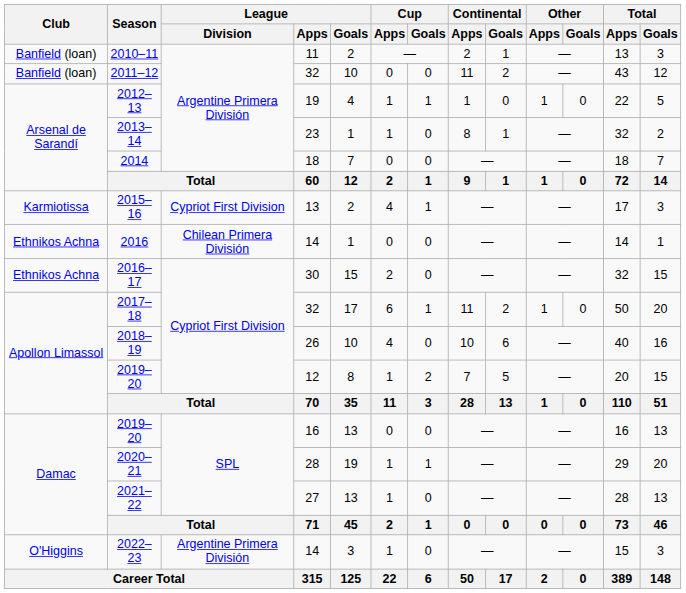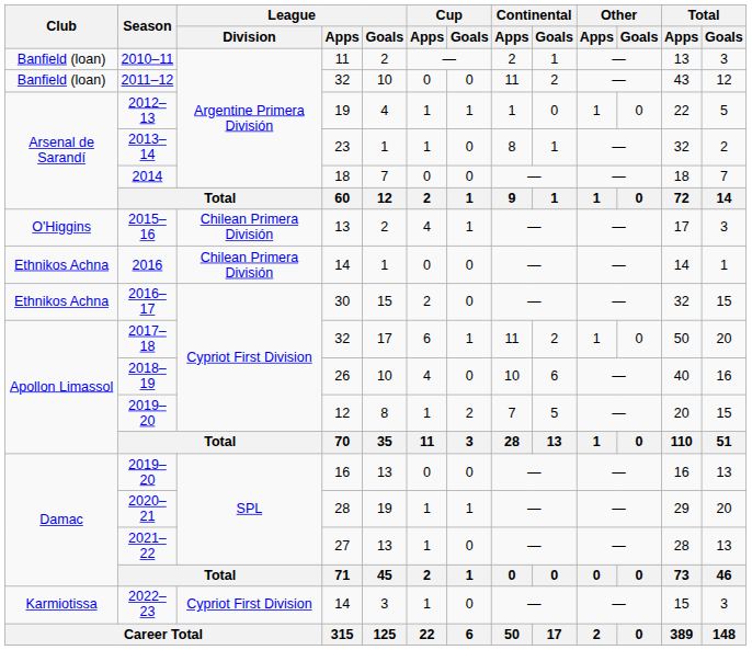 <table class=wikitable style="text-align: center;">
 <tr>
 <th rowspan=2>Club</th>
 <th rowspan=2>Season</th>
 <th colspan=3>League</th>
 <th colspan=2>Cup</th>
 <th colspan=2>Continental</th>
 <th colspan=2>Other</th>
 <th colspan=2>Total</th>
 </tr>
 <tr>
 <th>Division</th>
 <th>Apps</th>
 <th>Goals</th>
 <th>Apps</th>
 <th>Goals</th>
 <th>Apps</th>
 <th>Goals</th>
 <th>Apps</th>
 <th>Goals</th>
 <th>Apps</th>
 <th>Goals</th>
 </tr>
 <tr>
 <td rowspan="1"><a href='#'>Banfield</a> (loan)</td>
 <td><a href='#'>2010–11</a></td>
 <td rowspan="5"><a href='#'>Argentine Primera División</a></td>
 <td>11</td>
 <td>2</td>
 <td colspan=2>—</td>
 <td>2</td>
 <td>1</td>
 <td colspan=2>—</td>
 <td>13</td>
 <td>3</td>
 </tr>
 <tr>
 <td rowspan="1"><a href='#'>Banfield</a> (loan)</td>
 <td><a href='#'>2011–12</a></td>
 <td>32</td>
 <td>10</td>
 <td>0</td>
 <td>0</td>
 <td>11</td>
 <td>2</td>
 <td colspan=2>—</td>
 <td>43</td>
 <td>12</td>
 </tr>
 <tr>
 <td rowspan="4"><a href='#'>Arsenal de Sarandí</a></td>
 <td><a href='#'>2012–13</a></td>
 <td>19</td>
 <td>4</td>
 <td>1</td>
 <td>1</td>
 <td>1</td>
 <td>0</td>
 <td>1</td>
 <td>0</td>
 <td>22</td>
 <td>5</td>
 </tr>
 <tr>
 <td><a href='#'>2013–14</a></td>
 <td>23</td>
 <td>1</td>
 <td>1</td>
 <td>0</td>
 <td>8</td>
 <td>1</td>
 <td colspan=2>—</td>
 <td>32</td>
 <td>2</td>
 </tr>
 <tr>
 <td><a href='#'>2014</a></td>
 <td>18</td>
 <td>7</td>
 <td>0</td>
 <td>0</td>
 <td colspan=2>—</td>
 <td colspan=2>—</td>
 <td>18</td>
 <td>7</td>
 </tr>
 <tr>
 <th colspan="2">Total</th>
 <th>60</th>
 <th>12</th>
 <th>2</th>
 <th>1</th>
 <th>9</th>
 <th>1</th>
 <th>1</th>
 <th>0</th>
 <th>72</th>
 <th>14</th>
 </tr>
 <tr>
-<td><a href='#'>Karmiotissa</a></td>
+<td><a href='#'>O'Higgins</a></td>
 <td><a href='#'>2015–16</a></td>
-<td><a href='#'>Cypriot First Division</a></td>
+<td rowspan="1"><a href='#'>Chilean Primera División</a></td>
 <td>13</td>
 <td>2</td>
 <td>4</td>
 <td>1</td>
 <td colspan=2>—</td>
 <td colspan=2>—</td>
 <td>17</td>
 <td>3</td>
 </tr>
 <tr>
 <td><a href='#'>Ethnikos Achna</a></td>
 <td><a href='#'>2016</a></td>
 <td rowspan="1"><a href='#'>Chilean Primera División</a></td>
 <td>14</td>
 <td>1</td>
 <td>0</td>
 <td>0</td>
 <td colspan=2>—</td>
 <td colspan=2>—</td>
 <td>14</td>
 <td>1</td>
 </tr>
 <tr>
 <td><a href='#'>Ethnikos Achna</a></td>
 <td><a href='#'>2016–17</a></td>
 <td rowspan="4"><a href='#'>Cypriot First Division</a></td>
 <td>30</td>
 <td>15</td>
 <td>2</td>
 <td>0</td>
 <td colspan=2>—</td>
 <td colspan=2>—</td>
 <td>32</td>
 <td>15</td>
 </tr>
 <tr>
 <td rowspan="4"><a href='#'>Apollon Limassol</a></td>
 <td><a href='#'>2017–18</a></td>
 <td>32</td>
 <td>17</td>
 <td>6</td>
 <td>1</td>
 <td>11</td>
 <td>2</td>
 <td>1</td>
 <td>0</td>
 <td>50</td>
 <td>20</td>
 </tr>
 <tr>
 <td><a href='#'>2018–19</a></td>
 <td>26</td>
 <td>10</td>
 <td>4</td>
 <td>0</td>
 <td>10</td>
 <td>6</td>
 <td colspan=2>—</td>
 <td>40</td>
 <td>16</td>
 </tr>
 <tr>
 <td><a href='#'>2019–20</a></td>
 <td>12</td>
 <td>8</td>
 <td>1</td>
 <td>2</td>
 <td>7</td>
 <td>5</td>
 <td colspan=2>—</td>
 <td>20</td>
 <td>15</td>
 </tr>
 <tr>
 <th colspan="2">Total</th>
 <th>70</th>
 <th>35</th>
 <th>11</th>
 <th>3</th>
 <th>28</th>
 <th>13</th>
 <th>1</th>
 <th>0</th>
 <th>110</th>
 <th>51</th>
 </tr>
 <tr>
 <td rowspan="4"><a href='#'>Damac</a></td>
 <td><a href='#'>2019–20</a></td>
 <td rowspan="3"><a href='#'>SPL</a></td>
 <td>16</td>
 <td>13</td>
 <td>0</td>
 <td>0</td>
 <td colspan=2>—</td>
 <td colspan=2>—</td>
 <td>16</td>
 <td>13</td>
 </tr>
 <tr>
 <td><a href='#'>2020–21</a></td>
 <td>28</td>
 <td>19</td>
 <td>1</td>
 <td>1</td>
 <td colspan=2>—</td>
 <td colspan=2>—</td>
 <td>29</td>
 <td>20</td>
 </tr>
 <tr>
 <td><a href='#'>2021–22</a></td>
 <td>27</td>
 <td>13</td>
 <td>1</td>
 <td>0</td>
 <td colspan=2>—</td>
 <td colspan=2>—</td>
 <td>28</td>
 <td>13</td>
 </tr>
 <tr>
 <th colspan="2">Total</th>
 <th>71</th>
 <th>45</th>
 <th>2</th>
 <th>1</th>
 <th>0</th>
 <th>0</th>
 <th>0</th>
 <th>0</th>
 <th>73</th>
 <th>46</th>
 </tr>
 <tr>
-<td><a href='#'>O'Higgins</a></td>
+<td><a href='#'>Karmiotissa</a></td>
 <td><a href='#'>2022–23</a></td>
-<td rowspan="1"><a href='#'>Argentine Primera División</a></td>
+<td><a href='#'>Cypriot First Division</a></td>
 <td>14</td>
 <td>3</td>
 <td>1</td>
 <td>0</td>
 <td colspan=2>—</td>
 <td colspan=2>—</td>
 <td>15</td>
 <td>3</td>
 </tr>
 <tr>
 <th colspan=3>Career Total</th>
 <th>315</th>
 <th>125</th>
 <th>22</th>
 <th>6</th>
 <th>50</th>
 <th>17</th>
 <th>2</th>
 <th>0</th>
 <th>389</th>
 <th>148</th>
 </tr>
 </table>
